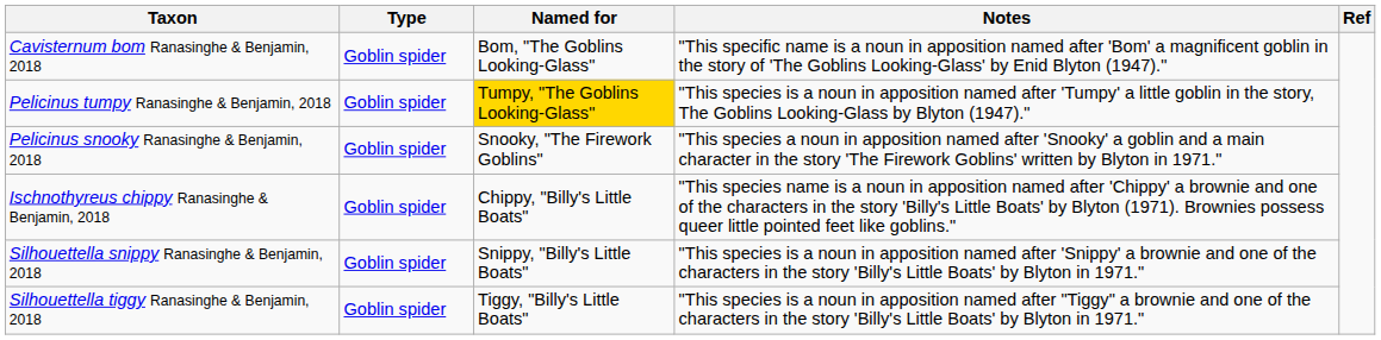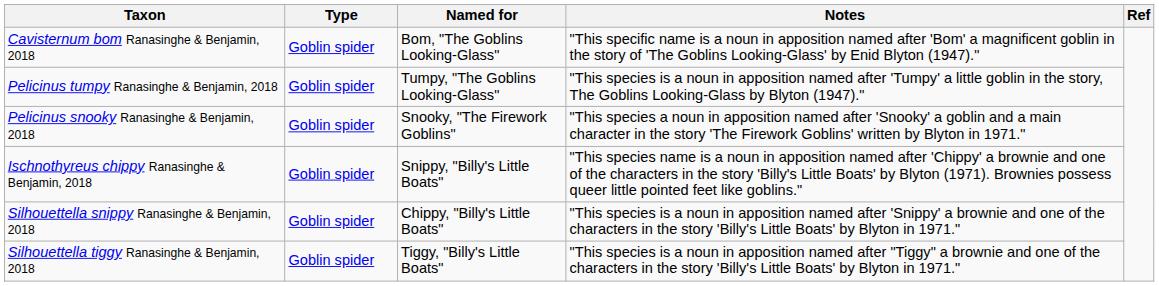 <table class="wikitable sortable" width="100%">
 <tr>
 <th style="width:25%;">Taxon</th>
 <th style="width:10%;">Type</th>
 <th style="width:15%;">Named for</th>
 <th style="width:50%;">Notes</th>
 <th class="unsortable">Ref</th>
 </tr>
 <tr>
 <td><em><a href='#'>Cavisternum bom</a></em> <small>Ranasinghe & Benjamin, 2018</small></td>
 <td><a href='#'>Goblin spider</a></td>
 <td>Bom, "The Goblins Looking-Glass"</td>
 <td>"This specific name is a noun in apposition named after 'Bom' a magnificent goblin in the story of 'The Goblins Looking-Glass' by Enid Blyton (1947)."</td>
 <td rowspan="6"></td>
 </tr>
 <tr>
 <td><em><a href='#'>Pelicinus tumpy</a></em> <small>Ranasinghe & Benjamin, 2018</small></td>
 <td><a href='#'>Goblin spider</a></td>
-<td style="background: gold;">Tumpy, "The Goblins Looking-Glass"</td>
+<td>Tumpy, "The Goblins Looking-Glass"</td>
 <td>"This species is a noun in apposition named after 'Tumpy' a little goblin in the story, The Goblins Looking-Glass by Blyton (1947)."</td>
 </tr>
 <tr>
 <td><em><a href='#'>Pelicinus snooky</a></em> <small>Ranasinghe & Benjamin, 2018</small></td>
 <td><a href='#'>Goblin spider</a></td>
 <td>Snooky, "The Firework Goblins"</td>
 <td>"This species a noun in apposition named after 'Snooky' a goblin and a main character in the story 'The Firework Goblins' written by Blyton in 1971."</td>
 </tr>
 <tr>
 <td><em><a href='#'>Ischnothyreus chippy</a></em> <small>Ranasinghe & Benjamin, 2018</small></td>
 <td><a href='#'>Goblin spider</a></td>
-<td>Chippy, "Billy's Little Boats"</td>
+<td>Snippy, "Billy's Little Boats"</td>
 <td>"This species name is a noun in apposition named after 'Chippy' a brownie and one of the characters in the story 'Billy's Little Boats' by Blyton (1971). Brownies possess queer little pointed feet like goblins."</td>
 </tr>
 <tr>
 <td><em><a href='#'>Silhouettella snippy</a></em> <small>Ranasinghe & Benjamin, 2018</small></td>
 <td><a href='#'>Goblin spider</a></td>
-<td>Snippy, "Billy's Little Boats"</td>
+<td>Chippy, "Billy's Little Boats"</td>
 <td>"This species is a noun in apposition named after 'Snippy' a brownie and one of the characters in the story 'Billy's Little Boats' by Blyton in 1971."</td>
 </tr>
 <tr>
 <td><em><a href='#'>Silhouettella tiggy</a></em> <small>Ranasinghe & Benjamin, 2018</small></td>
 <td><a href='#'>Goblin spider</a></td>
 <td>Tiggy, "Billy's Little Boats"</td>
 <td>"This species is a noun in apposition named after "Tiggy" a brownie and one of the characters in the story 'Billy's Little Boats' by Blyton in 1971."</td>
 </tr>
 </table>
